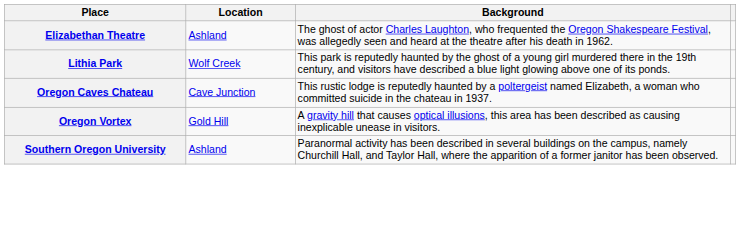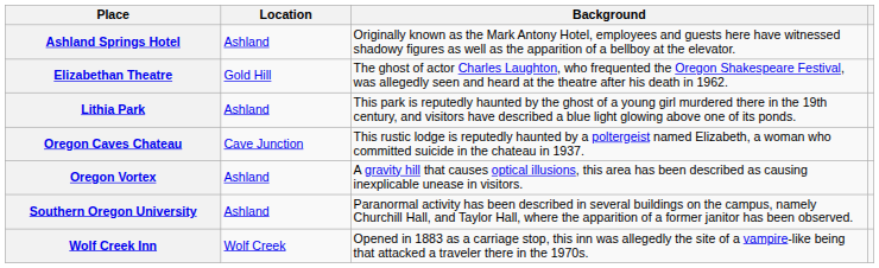 <table class="wikitable sortable plainrowheaders" style="width:70%">
 <tr>
 <th style="width:25%">Place</th>
 <th style="width:15%">Location</th>
 <th style="width:60%">Background</th>
 <th class="unsortable" style="width:3%"></th>
 </tr>
 <tr>
+<th scope="row" style="text-align:center;"><a href='#'>Ashland Springs Hotel</a></th>
+<td><a href='#'>Ashland</a></td>
+<td>Originally known as the Mark Antony Hotel, employees and guests here have witnessed shadowy figures as well as the apparition of a bellboy at the elevator.</td>
+<td style="text-align:center;"></td>
+</tr>
+<tr>
 <th scope="row" style="text-align:center;"><a href='#'>Elizabethan Theatre</a></th>
-<td><a href='#'>Ashland</a></td>
+<td><a href='#'>Gold Hill</a></td>
 <td>The ghost of actor <a href='#'>Charles Laughton</a>, who frequented the <a href='#'>Oregon Shakespeare Festival</a>, was allegedly seen and heard at the theatre after his death in 1962.</td>
 <td style="text-align:center;"></td>
 </tr>
 <tr>
 <th scope="row" style="text-align:center;"><a href='#'>Lithia Park</a></th>
-<td><a href='#'>Wolf Creek</a></td>
+<td><a href='#'>Ashland</a></td>
 <td>This park is reputedly haunted by the ghost of a young girl murdered there in the 19th century, and visitors have described a blue light glowing above one of its ponds.</td>
 <td style="text-align:center;"></td>
 </tr>
 <tr>
 <th scope="row" style="text-align:center;"><a href='#'>Oregon Caves Chateau</a></th>
 <td><a href='#'>Cave Junction</a></td>
 <td>This rustic lodge is reputedly haunted by a <a href='#'>poltergeist</a> named Elizabeth, a woman who committed suicide in the chateau in 1937.</td>
 <td style="text-align:center;"></td>
 </tr>
 <tr>
 <th scope="row" style="text-align:center;"><a href='#'>Oregon Vortex</a></th>
-<td><a href='#'>Gold Hill</a></td>
+<td><a href='#'>Ashland</a></td>
 <td>A <a href='#'>gravity hill</a> that causes <a href='#'>optical illusions</a>, this area has been described as causing inexplicable unease in visitors.</td>
 <td style="text-align:center;"></td>
 </tr>
 <tr>
 <th scope="row" style="text-align:center;"><a href='#'>Southern Oregon University</a></th>
 <td><a href='#'>Ashland</a></td>
 <td>Paranormal activity has been described in several buildings on the campus, namely Churchill Hall, and Taylor Hall, where the apparition of a former janitor has been observed.</td>
 <td style="text-align:center;"></td>
 </tr>
+<tr>
+<th scope="row" style="text-align:center;"><a href='#'>Wolf Creek Inn</a></th>
+<td><a href='#'>Wolf Creek</a></td>
+<td>Opened in 1883 as a carriage stop, this inn was allegedly the site of a <a href='#'>vampire</a>-like being that attacked a traveler there in the 1970s.</td>
+<td style="text-align:center;"></td>
+</tr>
 </table>
